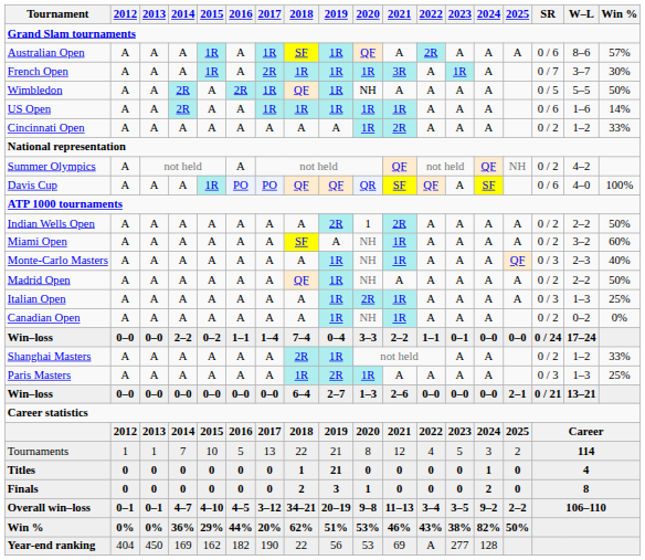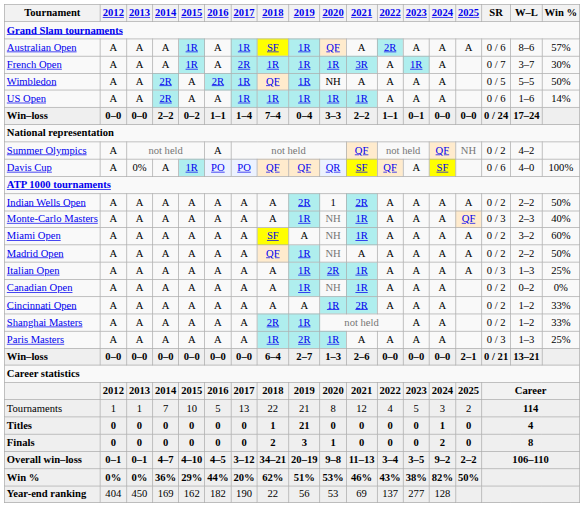 <table class="wikitable nowrap" style=text-align:center;font-size:92%>
 <tr>
 <th>Tournament</th>
 <th><a href='#'>2012</a></th>
 <th><a href='#'>2013</a></th>
 <th><a href='#'>2014</a></th>
 <th><a href='#'>2015</a></th>
 <th><a href='#'>2016</a></th>
 <th><a href='#'>2017</a></th>
 <th><a href='#'>2018</a></th>
 <th><a href='#'>2019</a></th>
 <th><a href='#'>2020</a></th>
 <th><a href='#'>2021</a></th>
 <th><a href='#'>2022</a></th>
 <th><a href='#'>2023</a></th>
 <th><a href='#'>2024</a></th>
 <th><a href='#'>2025</a></th>
 <th>SR</th>
 <th>W–L</th>
 <th>Win %</th>
 </tr>
 <tr>
 <td colspan="18" align="left"><strong><a href='#'>Grand Slam tournaments</a></strong></td>
 </tr>
 <tr>
 <td align=left><a href='#'>Australian Open</a></td>
 <td>A</td>
 <td>A</td>
 <td>A</td>
 <td bgcolor=afeeee><a href='#'>1R</a></td>
 <td>A</td>
 <td bgcolor=afeeee><a href='#'>1R</a></td>
 <td bgcolor=yellow><a href='#'>SF</a></td>
 <td bgcolor=afeeee><a href='#'>1R</a></td>
 <td bgcolor=ffebcd><a href='#'>QF</a></td>
 <td>A</td>
 <td bgcolor=afeeee><a href='#'>2R</a></td>
 <td>A</td>
 <td>A</td>
 <td>A</td>
 <td>0 / 6</td>
 <td>8–6</td>
 <td>57%</td>
 </tr>
 <tr>
 <td align=left><a href='#'>French Open</a></td>
 <td>A</td>
 <td>A</td>
 <td>A</td>
 <td bgcolor=afeeee><a href='#'>1R</a></td>
 <td>A</td>
 <td bgcolor=afeeee><a href='#'>2R</a></td>
 <td bgcolor=afeeee><a href='#'>1R</a></td>
 <td bgcolor=afeeee><a href='#'>1R</a></td>
 <td bgcolor=afeeee><a href='#'>1R</a></td>
 <td bgcolor=afeeee><a href='#'>3R</a></td>
 <td>A</td>
 <td bgcolor=afeeee><a href='#'>1R</a></td>
 <td>A</td>
 <td></td>
 <td>0 / 7</td>
 <td>3–7</td>
 <td>30%</td>
 </tr>
 <tr>
 <td align=left><a href='#'>Wimbledon</a></td>
 <td>A</td>
 <td>A</td>
 <td bgcolor=afeeee><a href='#'>2R</a></td>
 <td>A</td>
 <td bgcolor=afeeee><a href='#'>2R</a></td>
 <td bgcolor=afeeee><a href='#'>1R</a></td>
 <td bgcolor=ffebcd><a href='#'>QF</a></td>
 <td bgcolor=afeeee><a href='#'>1R</a></td>
 <td style=color:767676>NH</td>
 <td>A</td>
 <td>A</td>
 <td>A</td>
 <td>A</td>
 <td></td>
 <td>0 / 5</td>
 <td>5–5</td>
 <td>50%</td>
 </tr>
 <tr>
 <td align=left><a href='#'>US Open</a></td>
 <td>A</td>
 <td>A</td>
 <td bgcolor=afeeee><a href='#'>2R</a></td>
 <td>A</td>
 <td>A</td>
 <td bgcolor=afeeee><a href='#'>1R</a></td>
 <td bgcolor=afeeee><a href='#'>1R</a></td>
 <td bgcolor=afeeee><a href='#'>1R</a></td>
 <td bgcolor=afeeee><a href='#'>1R</a></td>
 <td bgcolor=afeeee><a href='#'>1R</a></td>
 <td>A</td>
 <td>A</td>
 <td>A</td>
 <td></td>
 <td>0 / 6</td>
 <td>1–6</td>
 <td>14%</td>
 </tr>
-<tr>
-<td align=left><a href='#'>Cincinnati Open</a></td>
-<td>A</td>
-<td>A</td>
-<td>A</td>
-<td>A</td>
-<td>A</td>
-<td>A</td>
-<td>A</td>
-<td>A</td>
-<td bgcolor=afeeee><a href='#'>1R</a></td>
-<td bgcolor=afeeee><a href='#'>2R</a></td>
-<td>A</td>
-<td>A</td>
-<td>A</td>
+<tr style=font-weight:bold;background:#efefef>
+<td style=text-align:left>Win–loss</td>
+<td>0–0</td>
+<td>0–0</td>
+<td>2–2</td>
+<td>0–2</td>
+<td>1–1</td>
+<td>1–4</td>
+<td>7–4</td>
+<td>0–4</td>
+<td>3–3</td>
+<td>2–2</td>
+<td>1–1</td>
+<td>0–1</td>
+<td>0–0</td>
+<td>0–0</td>
+<td>0 / 24</td>
+<td>17–24</td>
 <td></td>
-<td>0 / 2</td>
-<td>1–2</td>
-<td>33%</td>
 </tr>
 <tr>
 <td colspan="18" align="left"><strong>National representation</strong></td>
 </tr>
 <tr>
 <td align=left><a href='#'>Summer Olympics</a></td>
 <td>A</td>
 <td colspan=3 style=color:#767676>not held</td>
 <td>A</td>
 <td colspan=4 style=color:#767676>not held</td>
 <td bgcolor=ffebcd><a href='#'>QF</a></td>
 <td colspan=2 style=color:#767676>not held</td>
 <td bgcolor=ffebcd><a href='#'>QF</a></td>
 <td style=color:#767676>NH</td>
 <td>0 / 2</td>
 <td>4–2</td>
 <td></td>
 </tr>
 <tr>
 <td align=left><a href='#'>Davis Cup</a></td>
 <td>A</td>
-<td>A</td>
+<td>0%</td>
 <td>A</td>
 <td bgcolor=afeeee><a href='#'>1R</a></td>
 <td bgcolor=ecf2ff><a href='#'>PO</a></td>
 <td bgcolor=ecf2ff><a href='#'>PO</a></td>
 <td bgcolor=ffebcd><a href='#'>QF</a></td>
 <td bgcolor=ffebcd><a href='#'>QF</a></td>
 <td bgcolor=ecf2ff><a href='#'>QR</a></td>
 <td bgcolor=yellow><a href='#'>SF</a></td>
 <td bgcolor=ffebcd><a href='#'>QF</a></td>
 <td>A</td>
 <td bgcolor=yellow><a href='#'>SF</a></td>
 <td></td>
 <td>0 / 6</td>
 <td>4–0</td>
 <td>100%</td>
 </tr>
 <tr>
 <td colspan="18" align="left"><strong><a href='#'>ATP 1000 tournaments</a></strong></td>
 </tr>
 <tr>
 <td align=left><a href='#'>Indian Wells Open</a></td>
 <td>A</td>
 <td>A</td>
 <td>A</td>
 <td>A</td>
 <td>A</td>
 <td>A</td>
 <td>A</td>
 <td bgcolor=afeeee><a href='#'>2R</a></td>
 <td>1</td>
 <td bgcolor=afeeee><a href='#'>2R</a></td>
 <td>A</td>
 <td>A</td>
 <td>A</td>
 <td>A</td>
 <td>0 / 2</td>
 <td>2–2</td>
 <td>50%</td>
 </tr>
 <tr>
+<td align=left><a href='#'>Monte-Carlo Masters</a></td>
+<td>A</td>
+<td>A</td>
+<td>A</td>
+<td>A</td>
+<td>A</td>
+<td>A</td>
+<td>A</td>
+<td bgcolor=afeeee><a href='#'>1R</a></td>
+<td style="color:#767676">NH</td>
+<td bgcolor=afeeee><a href='#'>1R</a></td>
+<td>A</td>
+<td>A</td>
+<td>A</td>
+<td bgcolor=ffebcd><a href='#'>QF</a></td>
+<td>0 / 3</td>
+<td>2–3</td>
+<td>40%</td>
+</tr>
+<tr>
 <td align=left><a href='#'>Miami Open</a></td>
 <td>A</td>
 <td>A</td>
 <td>A</td>
 <td>A</td>
 <td>A</td>
 <td>A</td>
 <td bgcolor=yellow><a href='#'>SF</a></td>
 <td>A</td>
 <td style="color:#767676">NH</td>
 <td bgcolor=afeeee><a href='#'>1R</a></td>
 <td>A</td>
 <td>A</td>
 <td>A</td>
 <td>A</td>
 <td>0 / 2</td>
 <td>3–2</td>
 <td>60%</td>
-</tr>
-<tr>
-<td align=left><a href='#'>Monte-Carlo Masters</a></td>
-<td>A</td>
-<td>A</td>
-<td>A</td>
-<td>A</td>
-<td>A</td>
-<td>A</td>
-<td>A</td>
-<td bgcolor=afeeee><a href='#'>1R</a></td>
-<td style="color:#767676">NH</td>
-<td bgcolor=afeeee><a href='#'>1R</a></td>
-<td>A</td>
-<td>A</td>
-<td>A</td>
-<td bgcolor=ffebcd><a href='#'>QF</a></td>
-<td>0 / 3</td>
-<td>2–3</td>
-<td>40%</td>
 </tr>
 <tr>
 <td align=left><a href='#'>Madrid Open</a></td>
 <td>A</td>
 <td>A</td>
 <td>A</td>
 <td>A</td>
 <td>A</td>
 <td>A</td>
 <td bgcolor=ffebcd><a href='#'>QF</a></td>
 <td bgcolor=afeeee><a href='#'>1R</a></td>
 <td style="color:#767676">NH</td>
 <td>A</td>
 <td>A</td>
 <td>A</td>
 <td>A</td>
 <td>A</td>
 <td>0 / 2</td>
 <td>2–2</td>
 <td>50%</td>
 </tr>
 <tr>
 <td align=left><a href='#'>Italian Open</a></td>
 <td>A</td>
 <td>A</td>
 <td>A</td>
 <td>A</td>
 <td>A</td>
 <td>A</td>
 <td>A</td>
 <td bgcolor=afeeee><a href='#'>1R</a></td>
 <td bgcolor=afeeee><a href='#'>2R</a></td>
 <td bgcolor=afeeee><a href='#'>1R</a></td>
 <td>A</td>
 <td>A</td>
 <td>A</td>
 <td>A</td>
 <td>0 / 3</td>
 <td>1–3</td>
 <td>25%</td>
 </tr>
 <tr>
 <td align=left><a href='#'>Canadian Open</a></td>
 <td>A</td>
 <td>A</td>
 <td>A</td>
 <td>A</td>
 <td>A</td>
 <td>A</td>
 <td>A</td>
 <td bgcolor=afeeee><a href='#'>1R</a></td>
 <td style=color:#767676>NH</td>
 <td bgcolor=afeeee><a href='#'>1R</a></td>
 <td>A</td>
 <td>A</td>
 <td>A</td>
 <td></td>
 <td>0 / 2</td>
 <td>0–2</td>
 <td>0%</td>
 </tr>
-<tr style=font-weight:bold;background:#efefef>
-<td style=text-align:left>Win–loss</td>
-<td>0–0</td>
-<td>0–0</td>
-<td>2–2</td>
-<td>0–2</td>
-<td>1–1</td>
-<td>1–4</td>
-<td>7–4</td>
-<td>0–4</td>
-<td>3–3</td>
-<td>2–2</td>
-<td>1–1</td>
-<td>0–1</td>
-<td>0–0</td>
-<td>0–0</td>
-<td>0 / 24</td>
-<td>17–24</td>
+<tr>
+<td align=left><a href='#'>Cincinnati Open</a></td>
+<td>A</td>
+<td>A</td>
+<td>A</td>
+<td>A</td>
+<td>A</td>
+<td>A</td>
+<td>A</td>
+<td>A</td>
+<td bgcolor=afeeee><a href='#'>1R</a></td>
+<td bgcolor=afeeee><a href='#'>2R</a></td>
+<td>A</td>
+<td>A</td>
+<td>A</td>
 <td></td>
+<td>0 / 2</td>
+<td>1–2</td>
+<td>33%</td>
 </tr>
 <tr>
 <td align=left><a href='#'>Shanghai Masters</a></td>
 <td>A</td>
 <td>A</td>
 <td>A</td>
 <td>A</td>
 <td>A</td>
 <td>A</td>
 <td bgcolor=afeeee><a href='#'>2R</a></td>
 <td bgcolor=afeeee><a href='#'>1R</a></td>
 <td colspan="3" style="color:#767676">not held</td>
 <td>A</td>
 <td>A</td>
 <td></td>
 <td>0 / 2</td>
 <td>1–2</td>
 <td>33%</td>
 </tr>
 <tr>
 <td align=left><a href='#'>Paris Masters</a></td>
 <td>A</td>
 <td>A</td>
 <td>A</td>
 <td>A</td>
 <td>A</td>
 <td>A</td>
 <td bgcolor=afeeee><a href='#'>1R</a></td>
 <td bgcolor=afeeee><a href='#'>2R</a></td>
 <td bgcolor=afeeee><a href='#'>1R</a></td>
 <td>A</td>
 <td>A</td>
 <td>A</td>
 <td>A</td>
 <td></td>
 <td>0 / 3</td>
 <td>1–3</td>
 <td>25%</td>
 </tr>
 <tr style=font-weight:bold;background:#efefef>
 <td style=text-align:left>Win–loss</td>
 <td>0–0</td>
 <td>0–0</td>
 <td>0–0</td>
 <td>0–0</td>
 <td>0–0</td>
 <td>0–0</td>
 <td>6–4</td>
 <td>2–7</td>
 <td>1–3</td>
 <td>2–6</td>
 <td>0–0</td>
 <td>0–0</td>
 <td>0–0</td>
 <td>2–1</td>
 <td>0 / 21</td>
 <td>13–21</td>
 <td></td>
 </tr>
 <tr>
 <td colspan="18" align="left"><strong>Career statistics</strong></td>
 </tr>
 <tr>
 <th></th>
 <th>2012</th>
 <th>2013</th>
 <th>2014</th>
 <th>2015</th>
 <th>2016</th>
 <th>2017</th>
 <th>2018</th>
 <th>2019</th>
 <th>2020</th>
 <th>2021</th>
 <th>2022</th>
 <th>2023</th>
 <th>2024</th>
 <th>2025</th>
 <th colspan="3">Career</th>
 </tr>
 <tr bgcolor=efefef>
 <td align=left>Tournaments</td>
 <td>1</td>
 <td>1</td>
 <td>7</td>
 <td>10</td>
 <td>5</td>
 <td>13</td>
 <td>22</td>
 <td>21</td>
 <td>8</td>
 <td>12</td>
 <td>4</td>
 <td>5</td>
 <td>3</td>
 <td>2</td>
 <td colspan="3"><strong>114</strong></td>
 </tr>
 <tr style=font-weight:bold;background:#efefef>
 <td style=text-align:left>Titles</td>
 <td>0</td>
 <td>0</td>
 <td>0</td>
 <td>0</td>
 <td>0</td>
 <td>0</td>
 <td>1</td>
 <td>21</td>
 <td>0</td>
 <td>0</td>
 <td>0</td>
 <td>0</td>
 <td>1</td>
 <td>0</td>
 <td colspan="3">4</td>
 </tr>
 <tr style=font-weight:bold;background:#efefef>
 <td style=text-align:left>Finals</td>
 <td>0</td>
 <td>0</td>
 <td>0</td>
 <td>0</td>
 <td>0</td>
 <td>0</td>
 <td>2</td>
 <td>3</td>
 <td>1</td>
 <td>0</td>
 <td>0</td>
 <td>0</td>
 <td>2</td>
 <td>0</td>
 <td colspan="3">8</td>
 </tr>
 <tr style=font-weight:bold;background:#efefef>
 <td style=text-align:left>Overall win–loss</td>
 <td>0–1</td>
 <td>0–1</td>
 <td>4–7</td>
 <td>4–10</td>
 <td>4–5</td>
 <td>3–12</td>
 <td>34–21</td>
 <td>20–19</td>
 <td>9–8</td>
 <td>11–13</td>
 <td>3–4</td>
 <td>3–5</td>
 <td>9–2</td>
 <td>2–2</td>
 <td colspan="3">106–110</td>
 </tr>
 <tr style=font-weight:bold;background:#efefef>
 <td style=text-align:left>Win %</td>
 <td>0%</td>
 <td>0%</td>
 <td>36%</td>
 <td>29%</td>
 <td>44%</td>
 <td>20%</td>
 <td>62%</td>
 <td>51%</td>
 <td>53%</td>
 <td>46%</td>
 <td>43%</td>
 <td>38%</td>
 <td>82%</td>
 <td>50%</td>
 <td colspan="3"></td>
 </tr>
 <tr bgcolor=efefef>
 <td align=left><strong>Year-end ranking</strong></td>
 <td>404</td>
 <td>450</td>
 <td>169</td>
 <td>162</td>
 <td>182</td>
 <td>190</td>
 <td>22</td>
 <td>56</td>
 <td>53</td>
 <td>69</td>
-<td>A</td>
+<td>137</td>
 <td>277</td>
 <td>128</td>
 <td></td>
 <td colspan="3"></td>
 </tr>
 </table>
